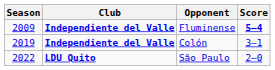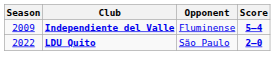 <table class="wikitable sortable">
 <tr>
 <th>Season</th>
 <th>Club</th>
 <th>Opponent</th>
 <th>Score</th>
 </tr>
 <tr>
 <td align=center><a href='#'>2009</a></td>
 <td><strong><a href='#'>Independiente del Valle</a></strong></td>
 <td> <a href='#'>Fluminense</a></td>
 <td align=center><strong><a href='#'>5–4</a></strong></td>
 </tr>
 <tr>
-<td align=center><a href='#'>2019</a></td>
-<td><strong><a href='#'>Independiente del Valle</a></strong></td>
-<td> <a href='#'>Colón</a></td>
-<td align=center><a href='#'>3–1</a></td>
-</tr>
-<tr>
 <td align=center><a href='#'>2022</a></td>
 <td><strong><a href='#'>LDU Quito</a></strong></td>
 <td> <a href='#'>São Paulo</a></td>
-<td align=center><a href='#'>2–0</a></td>
+<td align=center><strong><a href='#'>2–0</a></strong></td>
 </tr>
 </table>
